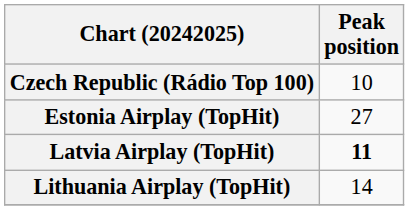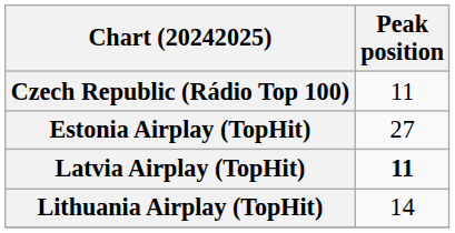 <table class="wikitable sortable plainrowheaders" style="text-align:center">
 <tr>
 <th scope="col">Chart (20242025)</th>
 <th scope="col">Peak<br>position</th>
 </tr>
 <tr>
 <th scope="row">Czech Republic (Rádio Top 100)</th>
-<td>10</td>
+<td>11</td>
 </tr>
 <tr>
 <th scope="row">Estonia Airplay (TopHit)</th>
 <td>27</td>
 </tr>
 <tr>
 <th scope="row">Latvia Airplay (TopHit)<br></th>
 <td><strong>11</strong></td>
 </tr>
 <tr>
 <th scope="row">Lithuania Airplay (TopHit)</th>
 <td>14</td>
 </tr>
 <tr>
 </tr>
 </table>
